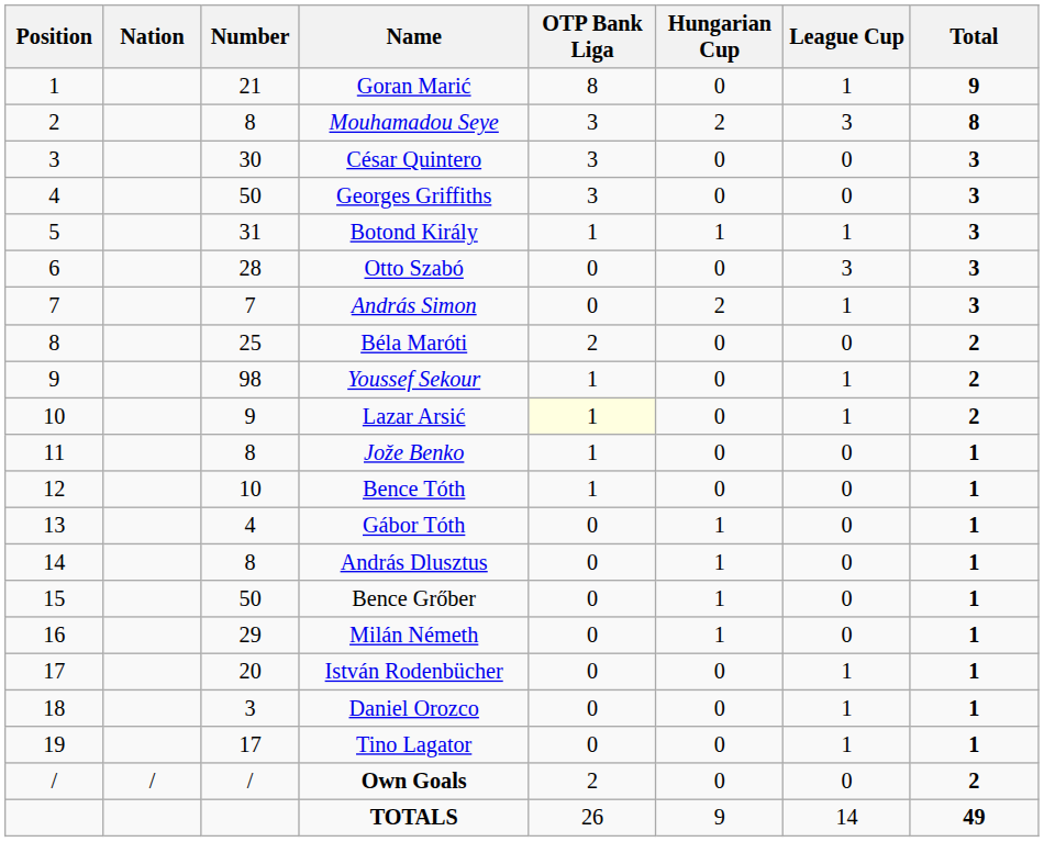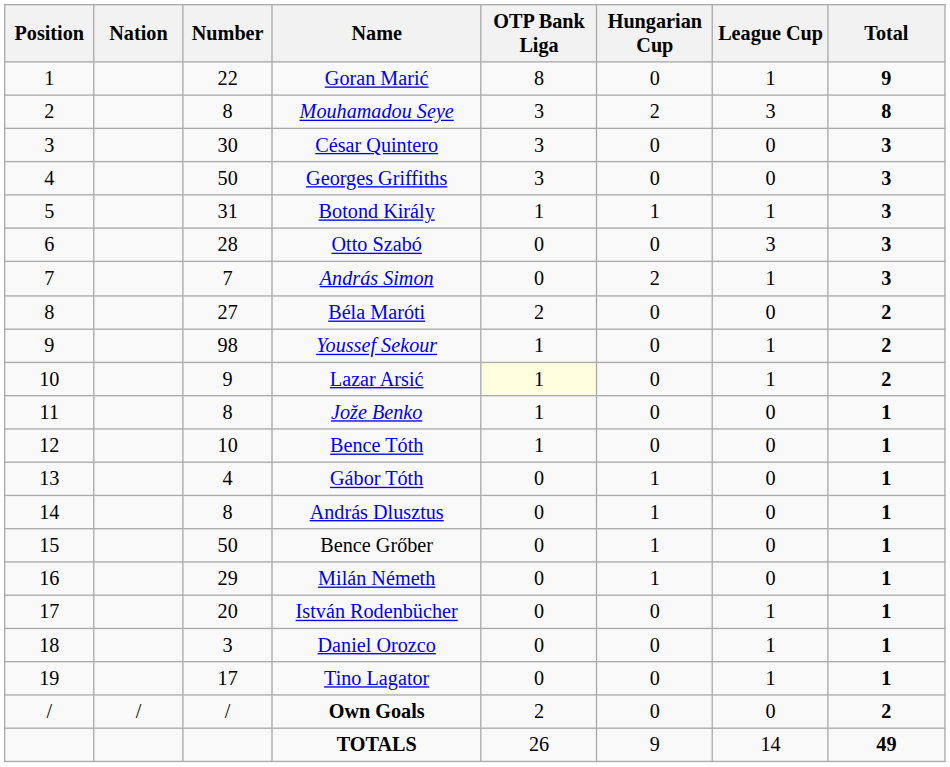 <table class="wikitable" style="font-size: 95%; text-align: center;">
 <tr>
 <th width=60>Position</th>
 <th width=60>Nation</th>
 <th width=60>Number</th>
 <th width=150>Name</th>
 <th width=80>OTP Bank Liga</th>
 <th width=80>Hungarian Cup</th>
 <th width=80>League Cup</th>
 <th width=80>Total</th>
 </tr>
 <tr>
 <td>1</td>
 <td></td>
-<td>21</td>
+<td>22</td>
 <td><a href='#'>Goran Marić</a></td>
 <td>8</td>
 <td>0</td>
 <td>1</td>
 <td><strong>9</strong></td>
 </tr>
 <tr>
 <td>2</td>
 <td></td>
 <td>8</td>
 <td><em><a href='#'>Mouhamadou Seye</a></em></td>
 <td>3</td>
 <td>2</td>
 <td>3</td>
 <td><strong>8</strong></td>
 </tr>
 <tr>
 <td>3</td>
 <td></td>
 <td>30</td>
 <td><a href='#'>César Quintero</a></td>
 <td>3</td>
 <td>0</td>
 <td>0</td>
 <td><strong>3</strong></td>
 </tr>
 <tr>
 <td>4</td>
 <td></td>
 <td>50</td>
 <td><a href='#'>Georges Griffiths</a></td>
 <td>3</td>
 <td>0</td>
 <td>0</td>
 <td><strong>3</strong></td>
 </tr>
 <tr>
 <td>5</td>
 <td></td>
 <td>31</td>
 <td><a href='#'>Botond Király</a></td>
 <td>1</td>
 <td>1</td>
 <td>1</td>
 <td><strong>3</strong></td>
 </tr>
 <tr>
 <td>6</td>
 <td></td>
 <td>28</td>
 <td><a href='#'>Otto Szabó</a></td>
 <td>0</td>
 <td>0</td>
 <td>3</td>
 <td><strong>3</strong></td>
 </tr>
 <tr>
 <td>7</td>
 <td></td>
 <td>7</td>
 <td><em><a href='#'>András Simon</a></em></td>
 <td>0</td>
 <td>2</td>
 <td>1</td>
 <td><strong>3</strong></td>
 </tr>
 <tr>
 <td>8</td>
 <td></td>
-<td>25</td>
+<td>27</td>
 <td><a href='#'>Béla Maróti</a></td>
 <td>2</td>
 <td>0</td>
 <td>0</td>
 <td><strong>2</strong></td>
 </tr>
 <tr>
 <td>9</td>
 <td></td>
 <td>98</td>
 <td><em><a href='#'>Youssef Sekour</a></em></td>
 <td>1</td>
 <td>0</td>
 <td>1</td>
 <td><strong>2</strong></td>
 </tr>
 <tr>
 <td>10</td>
 <td></td>
 <td>9</td>
 <td><a href='#'>Lazar Arsić</a></td>
 <td style="background: lightyellow;">1</td>
 <td>0</td>
 <td>1</td>
 <td><strong>2</strong></td>
 </tr>
 <tr>
 <td>11</td>
 <td></td>
 <td>8</td>
 <td><em><a href='#'>Jože Benko</a></em></td>
 <td>1</td>
 <td>0</td>
 <td>0</td>
 <td><strong>1</strong></td>
 </tr>
 <tr>
 <td>12</td>
 <td></td>
 <td>10</td>
 <td><a href='#'>Bence Tóth</a></td>
 <td>1</td>
 <td>0</td>
 <td>0</td>
 <td><strong>1</strong></td>
 </tr>
 <tr>
 <td>13</td>
 <td></td>
 <td>4</td>
 <td><a href='#'>Gábor Tóth</a></td>
 <td>0</td>
 <td>1</td>
 <td>0</td>
 <td><strong>1</strong></td>
 </tr>
 <tr>
 <td>14</td>
 <td></td>
 <td>8</td>
 <td><a href='#'>András Dlusztus</a></td>
 <td>0</td>
 <td>1</td>
 <td>0</td>
 <td><strong>1</strong></td>
 </tr>
 <tr>
 <td>15</td>
 <td></td>
 <td>50</td>
 <td>Bence Grőber</td>
 <td>0</td>
 <td>1</td>
 <td>0</td>
 <td><strong>1</strong></td>
 </tr>
 <tr>
 <td>16</td>
 <td></td>
 <td>29</td>
 <td><a href='#'>Milán Németh</a></td>
 <td>0</td>
 <td>1</td>
 <td>0</td>
 <td><strong>1</strong></td>
 </tr>
 <tr>
 <td>17</td>
 <td></td>
 <td>20</td>
 <td><a href='#'>István Rodenbücher</a></td>
 <td>0</td>
 <td>0</td>
 <td>1</td>
 <td><strong>1</strong></td>
 </tr>
 <tr>
 <td>18</td>
 <td></td>
 <td>3</td>
 <td><a href='#'>Daniel Orozco</a></td>
 <td>0</td>
 <td>0</td>
 <td>1</td>
 <td><strong>1</strong></td>
 </tr>
 <tr>
 <td>19</td>
 <td></td>
 <td>17</td>
 <td><a href='#'>Tino Lagator</a></td>
 <td>0</td>
 <td>0</td>
 <td>1</td>
 <td><strong>1</strong></td>
 </tr>
 <tr>
 <td>/</td>
 <td>/</td>
 <td>/</td>
 <td><strong>Own Goals</strong></td>
 <td>2</td>
 <td>0</td>
 <td>0</td>
 <td><strong>2</strong></td>
 </tr>
 <tr>
 <td></td>
 <td></td>
 <td></td>
 <td><strong>TOTALS</strong></td>
 <td>26</td>
 <td>9</td>
 <td>14</td>
 <td><strong>49</strong></td>
 </tr>
 </table>
